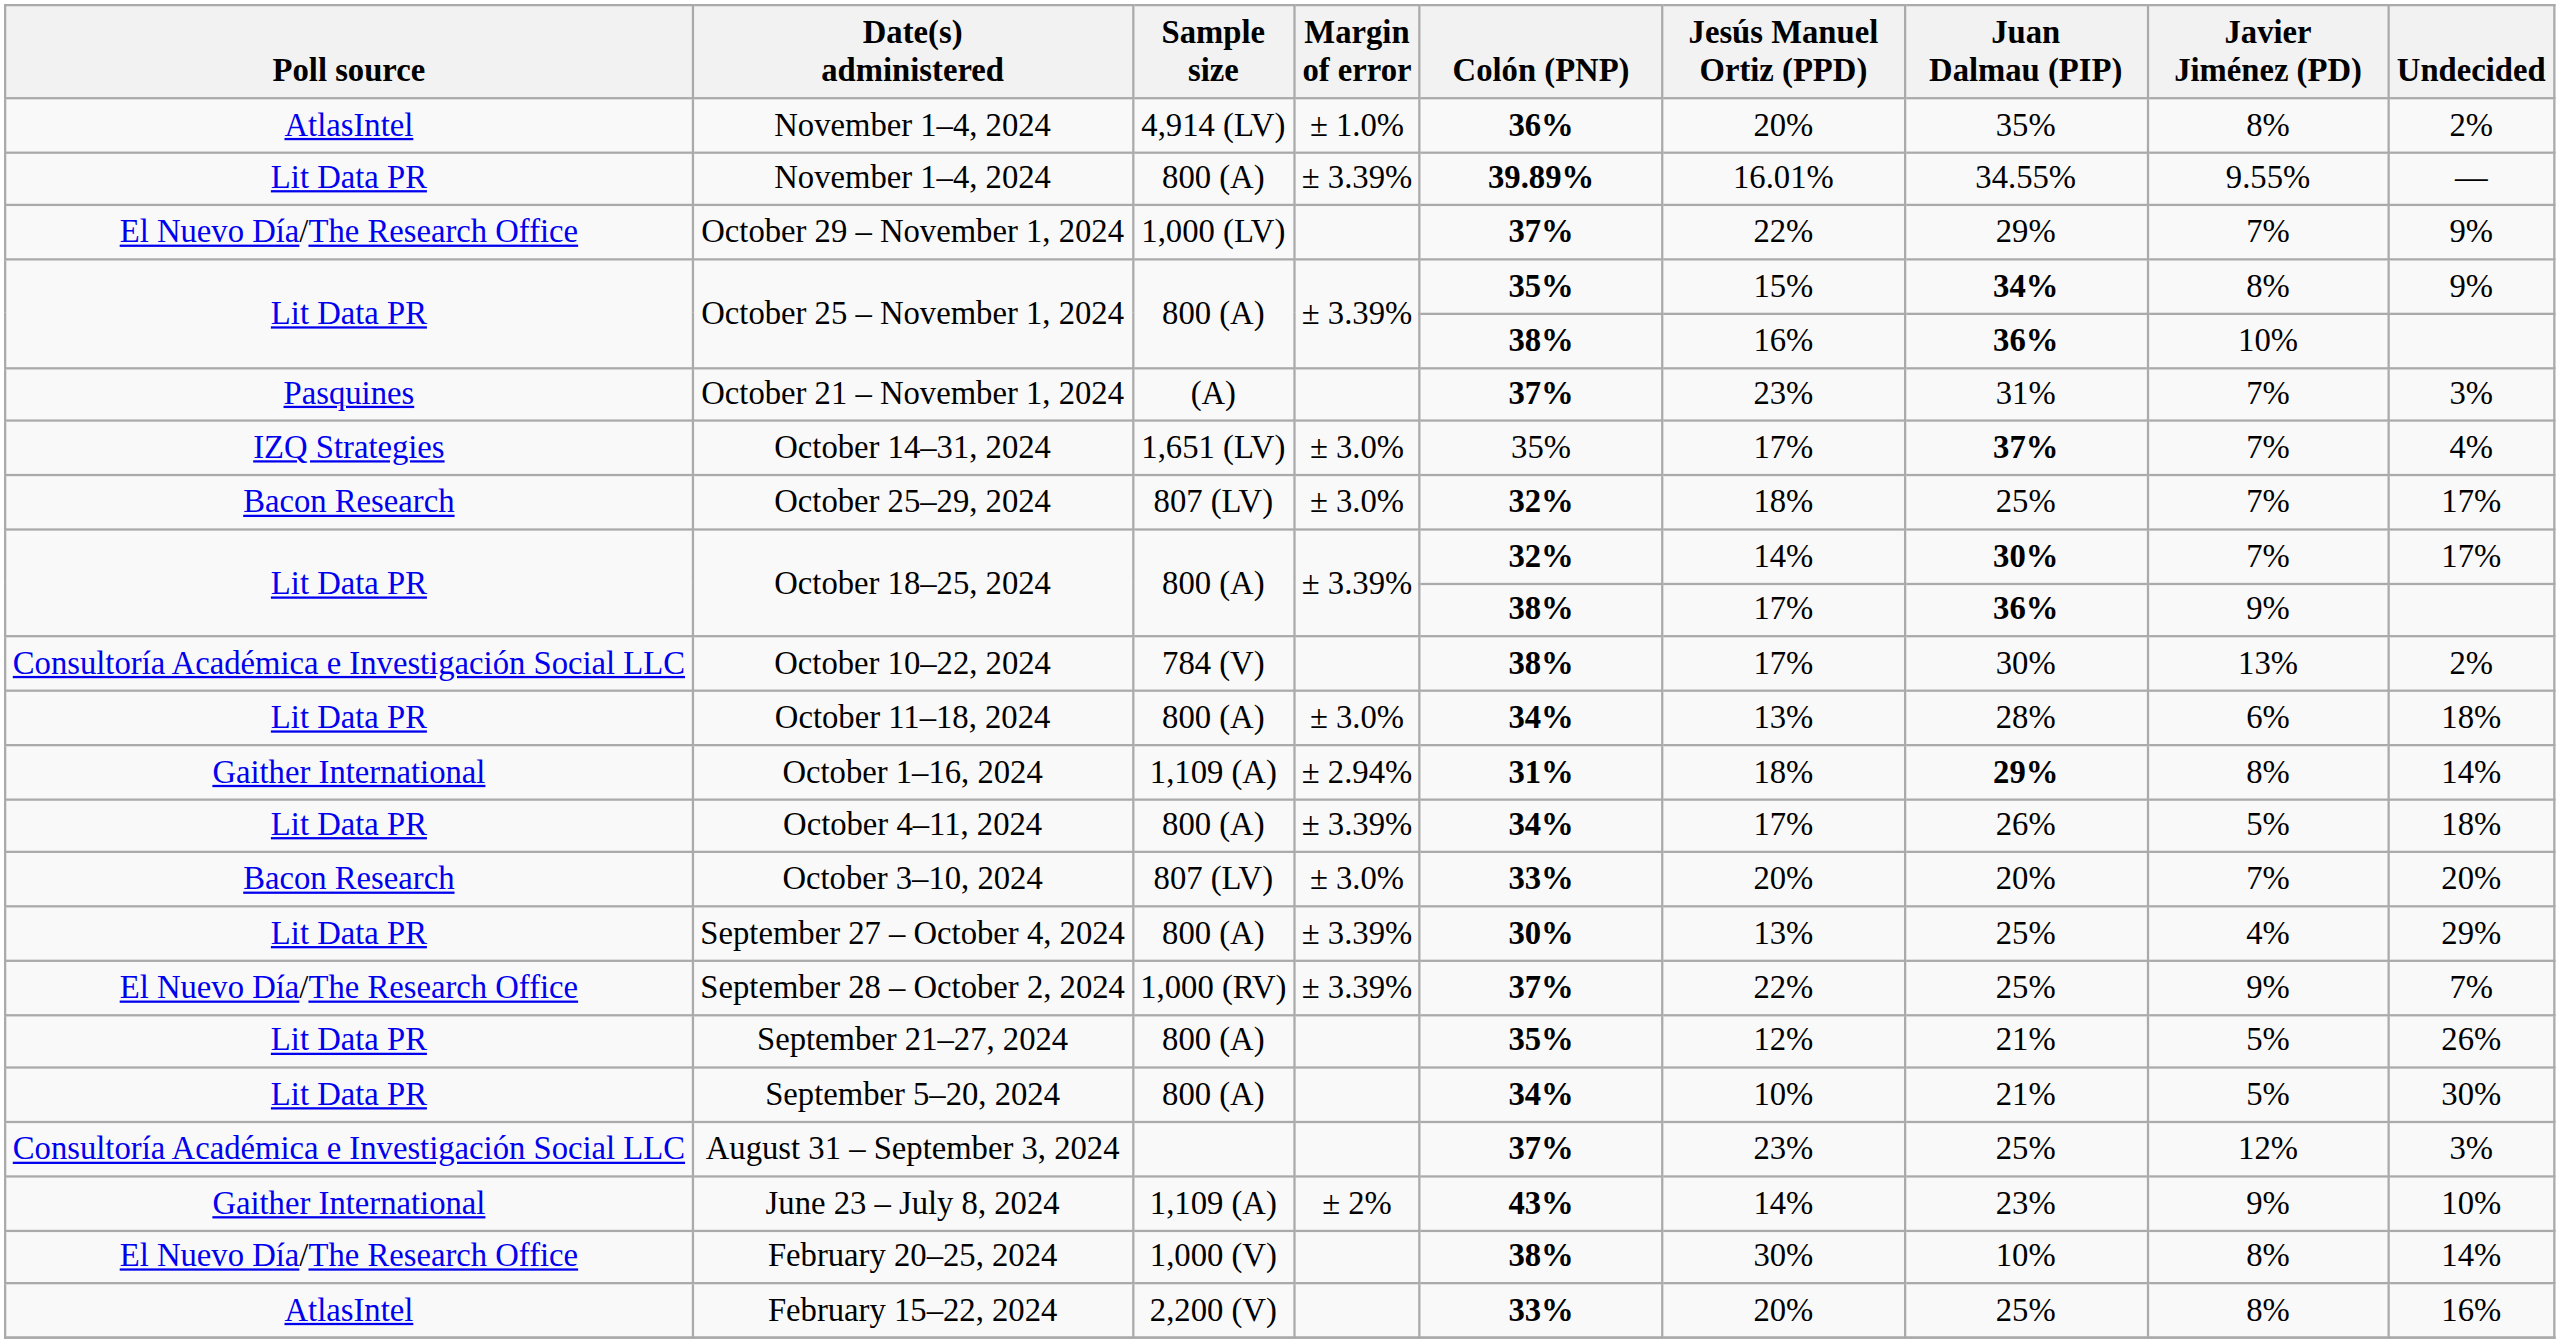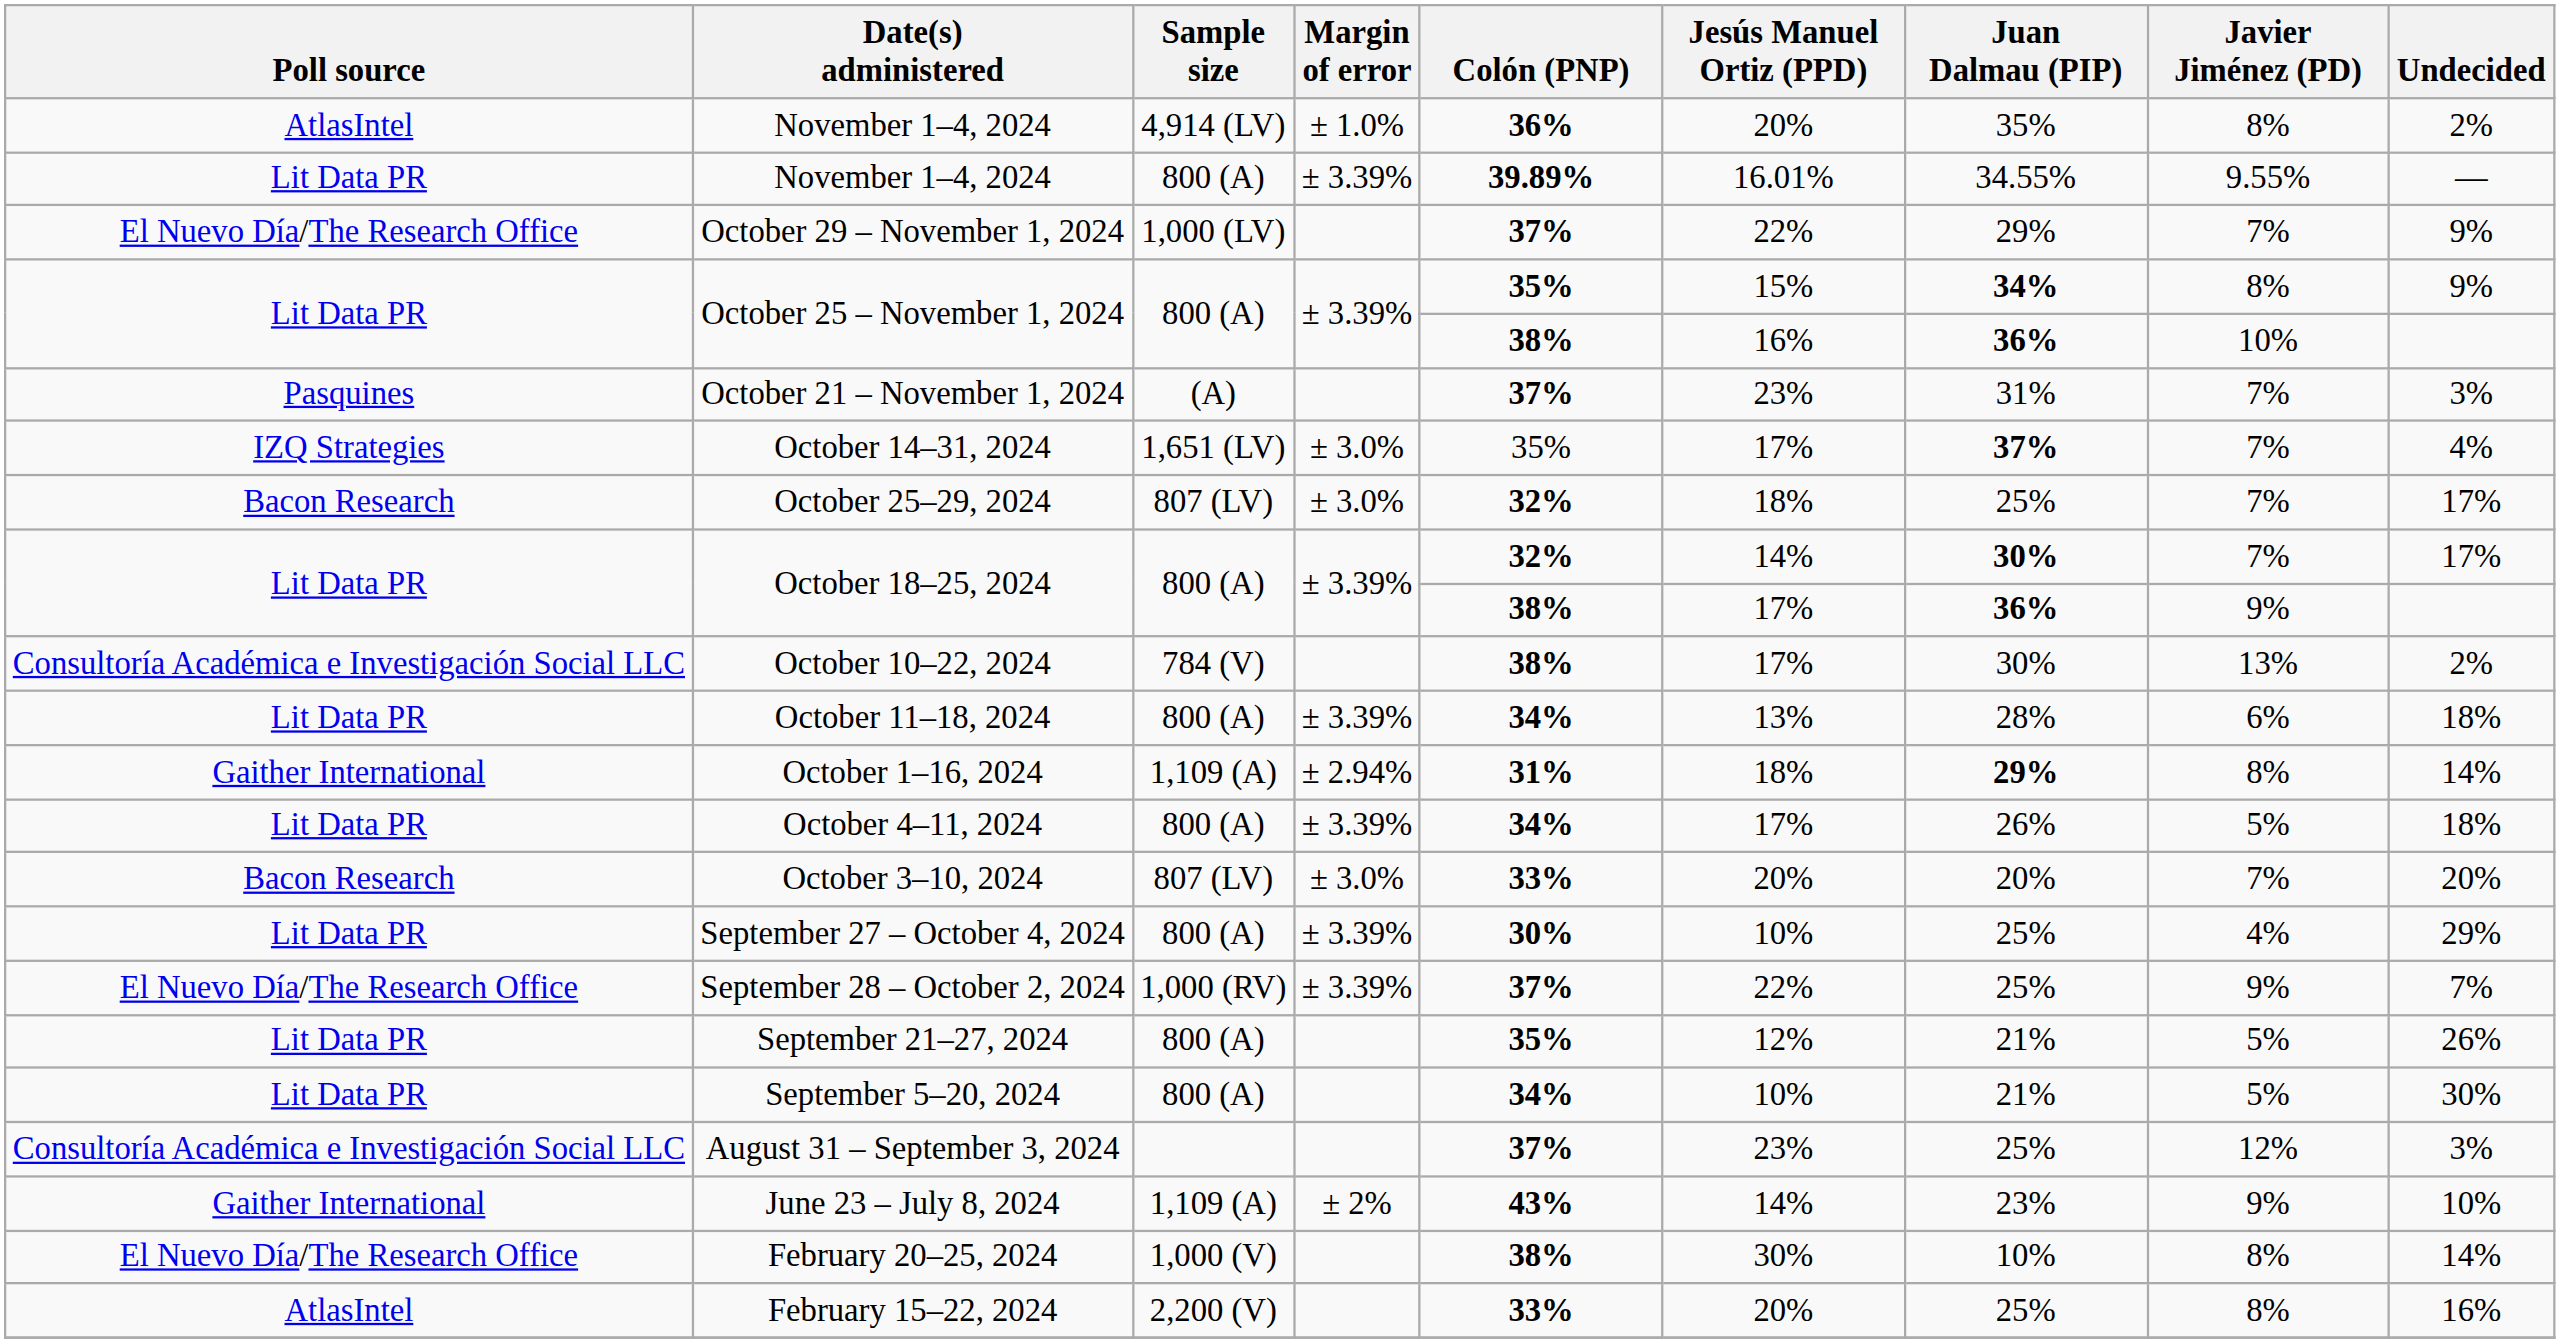 <table class="wikitable" style="font-size:90%;text-align:center;">
 <tr style="vertical-align:bottom">
 <th>Poll source</th>
 <th>Date(s)<br>administered</th>
 <th>Sample<br>size</th>
 <th>Margin<br>of error</th>
 <th style="width:100px;"><br>Colón (PNP)</th>
 <th style="width:100px;">Jesús Manuel<br>Ortiz (PPD)</th>
 <th style="width:100px;">Juan<br>Dalmau (PIP)</th>
 <th style="width:100px;">Javier<br>Jiménez (PD)</th>
 <th>Undecided</th>
 </tr>
 <tr>
 <td><a href='#'>AtlasIntel</a></td>
 <td>November 1–4, 2024</td>
 <td>4,914 (LV)</td>
 <td>± 1.0%</td>
 <td><strong>36%</strong></td>
 <td>20%</td>
 <td>35%</td>
 <td>8%</td>
 <td>2%</td>
 </tr>
 <tr>
 <td><a href='#'>Lit Data PR</a></td>
 <td data-sort-value="2024-11-4">November 1–4, 2024</td>
 <td>800 (A)</td>
 <td>± 3.39%</td>
 <td><strong>39.89%</strong></td>
 <td>16.01%</td>
 <td>34.55%</td>
 <td>9.55%</td>
 <td>—</td>
 </tr>
 <tr>
 <td><a href='#'>El Nuevo Día</a>/<a href='#'>The Research Office</a></td>
 <td>October 29 – November 1, 2024</td>
 <td>1,000 (LV)</td>
 <td></td>
 <td><strong>37%</strong></td>
 <td>22%</td>
 <td>29%</td>
 <td>7%</td>
 <td>9%</td>
 </tr>
 <tr>
 <td rowspan="2"><a href='#'>Lit Data PR</a></td>
 <td rowspan="2" data-sort-value="2024-10-25">October 25 – November 1, 2024</td>
 <td rowspan="2">800 (A)</td>
 <td rowspan="2">± 3.39%</td>
 <td><strong>35%</strong></td>
 <td>15%</td>
 <td><strong>34%</strong></td>
 <td>8%</td>
 <td>9%</td>
 </tr>
 <tr>
 <td><strong>38%</strong></td>
 <td>16%</td>
 <td><strong>36%</strong></td>
 <td>10%</td>
 <td></td>
 </tr>
 <tr>
 <td><a href='#'>Pasquines</a></td>
 <td>October 21 – November 1, 2024</td>
 <td>(A)</td>
 <td></td>
 <td><strong>37%</strong></td>
 <td>23%</td>
 <td>31%</td>
 <td>7%</td>
 <td>3%</td>
 </tr>
 <tr>
 <td><a href='#'>IZQ Strategies</a></td>
 <td>October 14–31, 2024</td>
 <td>1,651 (LV)</td>
 <td>± 3.0%</td>
 <td>35%</td>
 <td>17%</td>
 <td><strong>37%</strong></td>
 <td>7%</td>
 <td>4%</td>
 </tr>
 <tr>
 <td><a href='#'>Bacon Research</a></td>
 <td>October 25–29, 2024</td>
 <td>807 (LV)</td>
 <td>± 3.0%</td>
 <td><strong>32%</strong></td>
 <td>18%</td>
 <td>25%</td>
 <td>7%</td>
 <td>17%</td>
 </tr>
 <tr>
 <td rowspan="2"><a href='#'>Lit Data PR</a></td>
 <td rowspan="2" data-sort-value="2024-10-25">October 18–25, 2024</td>
 <td rowspan="2">800 (A)</td>
 <td rowspan="2">± 3.39%</td>
 <td><strong>32%</strong></td>
 <td>14%</td>
 <td><strong>30%</strong></td>
 <td>7%</td>
 <td>17%</td>
 </tr>
 <tr>
 <td><strong>38%</strong></td>
 <td>17%</td>
 <td><strong>36%</strong></td>
 <td>9%</td>
 <td></td>
 </tr>
 <tr>
 <td><a href='#'>Consultoría Académica e Investigación Social LLC</a></td>
 <td>October 10–22, 2024</td>
 <td>784 (V)</td>
 <td></td>
 <td><strong>38%</strong></td>
 <td>17%</td>
 <td>30%</td>
 <td>13%</td>
 <td>2%</td>
 </tr>
 <tr>
 <td><a href='#'>Lit Data PR</a></td>
 <td data-sort-value="2024-10-16">October 11–18, 2024</td>
 <td>800 (A)</td>
-<td>± 3.0%</td>
+<td>± 3.39%</td>
 <td><strong>34%</strong></td>
 <td>13%</td>
 <td>28%</td>
 <td>6%</td>
 <td>18%</td>
 </tr>
 <tr>
 <td><a href='#'>Gaither International</a></td>
 <td data-sort-value="2024-10-16">October 1–16, 2024</td>
 <td>1,109 (A)</td>
 <td>± 2.94%</td>
 <td><strong>31%</strong></td>
 <td>18%</td>
 <td><strong>29%</strong></td>
 <td>8%</td>
 <td>14%</td>
 </tr>
 <tr>
 <td><a href='#'>Lit Data PR</a></td>
 <td data-sort-value="2024-10-25">October 4–11, 2024</td>
 <td>800 (A)</td>
 <td>± 3.39%</td>
 <td><strong>34%</strong></td>
 <td>17%</td>
 <td>26%</td>
 <td>5%</td>
 <td>18%</td>
 </tr>
 <tr>
 <td><a href='#'>Bacon Research</a></td>
 <td>October 3–10, 2024</td>
 <td>807 (LV)</td>
 <td>± 3.0%</td>
 <td><strong>33%</strong></td>
 <td>20%</td>
 <td>20%</td>
 <td>7%</td>
 <td>20%</td>
 </tr>
 <tr>
 <td><a href='#'>Lit Data PR</a></td>
 <td data-sort-value="2024-10-16">September 27 – October 4, 2024</td>
 <td>800 (A)</td>
 <td>± 3.39%</td>
 <td><strong>30%</strong></td>
-<td>13%</td>
+<td>10%</td>
 <td>25%</td>
 <td>4%</td>
 <td>29%</td>
 </tr>
 <tr>
 <td><a href='#'>El Nuevo Día</a>/<a href='#'>The Research Office</a></td>
 <td data-sort-value="2024-10-12">September 28 – October 2, 2024</td>
 <td>1,000 (RV)</td>
 <td>± 3.39%</td>
 <td><strong>37%</strong></td>
 <td>22%</td>
 <td>25%</td>
 <td>9%</td>
 <td>7%</td>
 </tr>
 <tr>
 <td><a href='#'>Lit Data PR</a></td>
 <td>September 21–27, 2024</td>
 <td>800 (A)</td>
 <td></td>
 <td><strong>35%</strong></td>
 <td>12%</td>
 <td>21%</td>
 <td>5%</td>
 <td>26%</td>
 </tr>
 <tr>
 <td><a href='#'>Lit Data PR</a></td>
 <td>September 5–20, 2024</td>
 <td>800 (A)</td>
 <td></td>
 <td><strong>34%</strong></td>
 <td>10%</td>
 <td>21%</td>
 <td>5%</td>
 <td>30%</td>
 </tr>
 <tr>
 <td><a href='#'>Consultoría Académica e Investigación Social LLC</a></td>
 <td>August 31 – September 3, 2024</td>
 <td></td>
 <td></td>
 <td><strong>37%</strong></td>
 <td>23%</td>
 <td>25%</td>
 <td>12%</td>
 <td>3%</td>
 </tr>
 <tr>
 <td><a href='#'>Gaither International</a></td>
 <td data-sort-value="2024-07-18">June 23 – July 8, 2024</td>
 <td>1,109 (A)</td>
 <td>± 2%</td>
 <td><strong>43%</strong></td>
 <td>14%</td>
 <td>23%</td>
 <td>9%</td>
 <td>10%</td>
 </tr>
 <tr>
 <td><a href='#'>El Nuevo Día</a>/<a href='#'>The Research Office</a></td>
 <td>February 20–25, 2024</td>
 <td>1,000 (V)</td>
 <td></td>
 <td><strong>38%</strong></td>
 <td>30%</td>
 <td>10%</td>
 <td>8%</td>
 <td>14%</td>
 </tr>
 <tr>
 <td><a href='#'>AtlasIntel</a></td>
 <td>February 15–22, 2024</td>
 <td>2,200 (V)</td>
 <td></td>
 <td><strong>33%</strong></td>
 <td>20%</td>
 <td>25%</td>
 <td>8%</td>
 <td>16%</td>
 </tr>
 <tr>
 </tr>
 </table>
